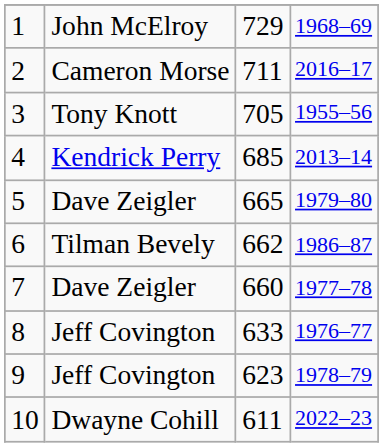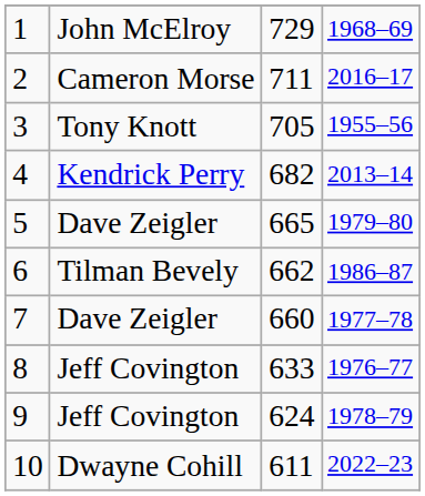 <table class="wikitable">
 <tr>
 </tr>
 <tr>
 <td>1</td>
 <td>John McElroy</td>
 <td>729</td>
 <td style="font-size:80%;"><a href='#'>1968–69</a></td>
 </tr>
 <tr>
 <td>2</td>
 <td>Cameron Morse</td>
 <td>711</td>
 <td style="font-size:80%;"><a href='#'>2016–17</a></td>
 </tr>
 <tr>
 <td>3</td>
 <td>Tony Knott</td>
 <td>705</td>
 <td style="font-size:80%;"><a href='#'>1955–56</a></td>
 </tr>
 <tr>
 <td>4</td>
 <td><a href='#'>Kendrick Perry</a></td>
-<td>685</td>
+<td>682</td>
 <td style="font-size:80%;"><a href='#'>2013–14</a></td>
 </tr>
 <tr>
 <td>5</td>
 <td>Dave Zeigler</td>
 <td>665</td>
 <td style="font-size:80%;"><a href='#'>1979–80</a></td>
 </tr>
 <tr>
 <td>6</td>
 <td>Tilman Bevely</td>
 <td>662</td>
 <td style="font-size:80%;"><a href='#'>1986–87</a></td>
 </tr>
 <tr>
 <td>7</td>
 <td>Dave Zeigler</td>
 <td>660</td>
 <td style="font-size:80%;"><a href='#'>1977–78</a></td>
 </tr>
 <tr>
 <td>8</td>
 <td>Jeff Covington</td>
 <td>633</td>
 <td style="font-size:80%;"><a href='#'>1976–77</a></td>
 </tr>
 <tr>
 <td>9</td>
 <td>Jeff Covington</td>
-<td>623</td>
+<td>624</td>
 <td style="font-size:80%;"><a href='#'>1978–79</a></td>
 </tr>
 <tr>
 <td>10</td>
 <td>Dwayne Cohill</td>
 <td>611</td>
 <td style="font-size:80%;"><a href='#'>2022–23</a></td>
 </tr>
 </table>
